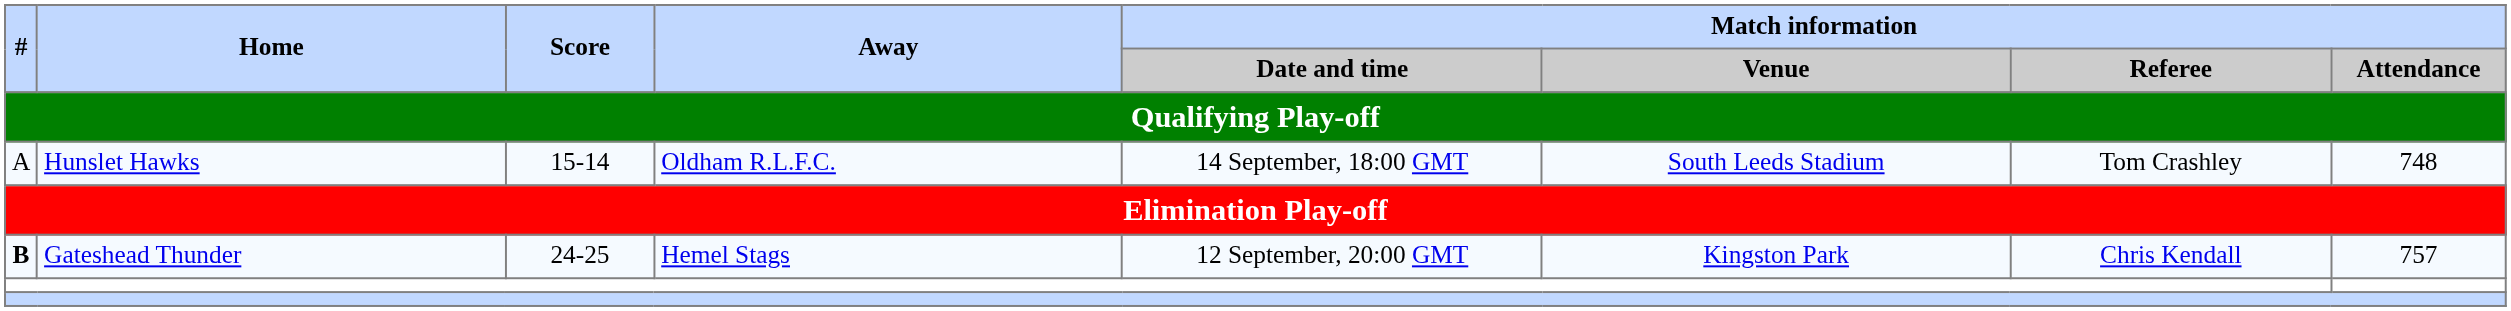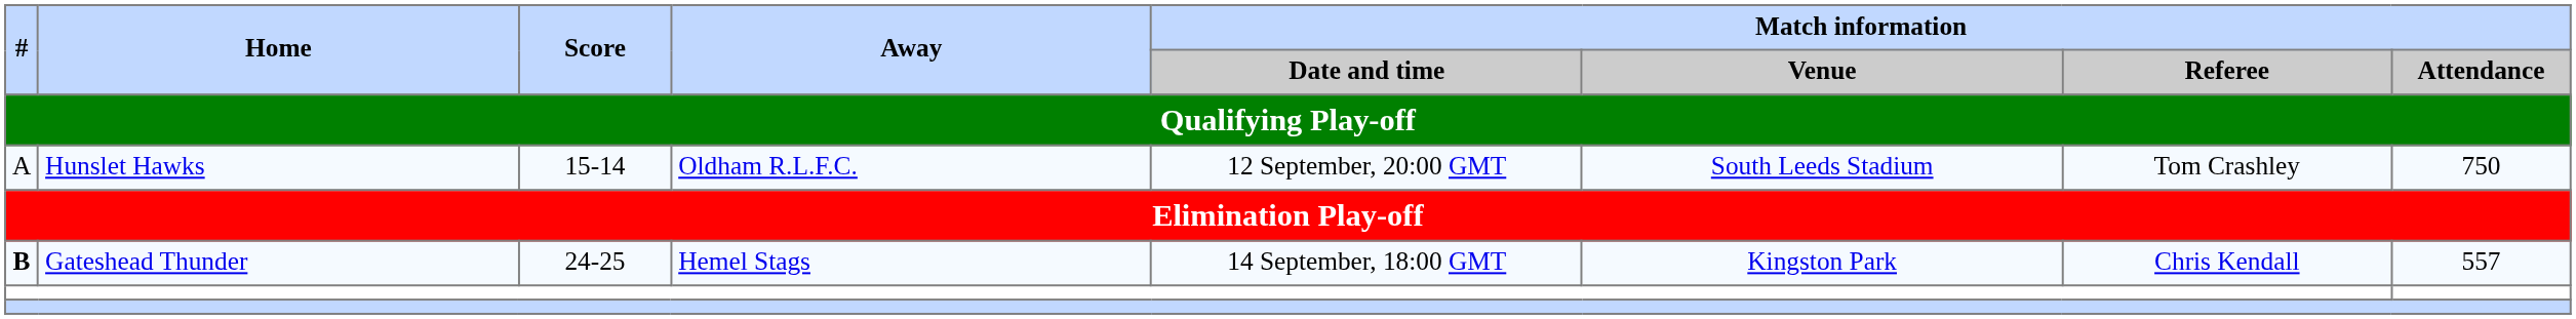 <table border=1 style="border-collapse:collapse; font-size:80%; text-align:center;" cellpadding=3 cellspacing=0 width=100%>
 <tr bgcolor=#C1D8FF>
 <th rowspan=2>#</th>
 <th rowspan=2 width=19%>Home</th>
 <th rowspan=2 width=6%>Score</th>
 <th rowspan=2 width=19%>Away</th>
 <th colspan=6>Match information</th>
 </tr>
 <tr bgcolor=#CCCCCC>
 <th width=17%>Date and time</th>
 <th width=19%>Venue</th>
 <th width=13%>Referee</th>
 <th width=7%>Attendance</th>
 </tr>
 <tr>
 <td style="background:green; color:white" align=center colspan=9><big><strong>Qualifying Play-off</strong></big></td>
 </tr>
 <tr bgcolor=#F5FAFF>
 <td>A</td>
 <td align=left> <a href='#'>Hunslet Hawks</a></td>
 <td>15-14</td>
 <td align=left> <a href='#'>Oldham R.L.F.C.</a></td>
-<td>14 September, 18:00 <a href='#'>GMT</a></td>
+<td>12 September, 20:00 <a href='#'>GMT</a></td>
 <td><a href='#'>South Leeds Stadium</a></td>
 <td>Tom Crashley</td>
-<td>748</td>
+<td>750</td>
 </tr>
 <tr>
 <td style="background:red; color:white" align=center colspan=9><big><strong>Elimination Play-off</strong></big></td>
 </tr>
 <tr bgcolor=#F5FAFF>
 <td><strong>B</strong></td>
 <td align=left> <a href='#'>Gateshead Thunder</a></td>
 <td>24-25</td>
 <td align=left> <a href='#'>Hemel Stags</a></td>
-<td>12 September, 20:00 <a href='#'>GMT</a></td>
+<td>14 September, 18:00 <a href='#'>GMT</a></td>
 <td><a href='#'>Kingston Park</a></td>
 <td><a href='#'>Chris Kendall</a></td>
-<td>757</td>
+<td>557</td>
 </tr>
 <tr>
 <td colspan="7" align="left"></td>
 </tr>
 <tr bgcolor=#C1D8FF>
 <th colspan=12></th>
 </tr>
 </table>
